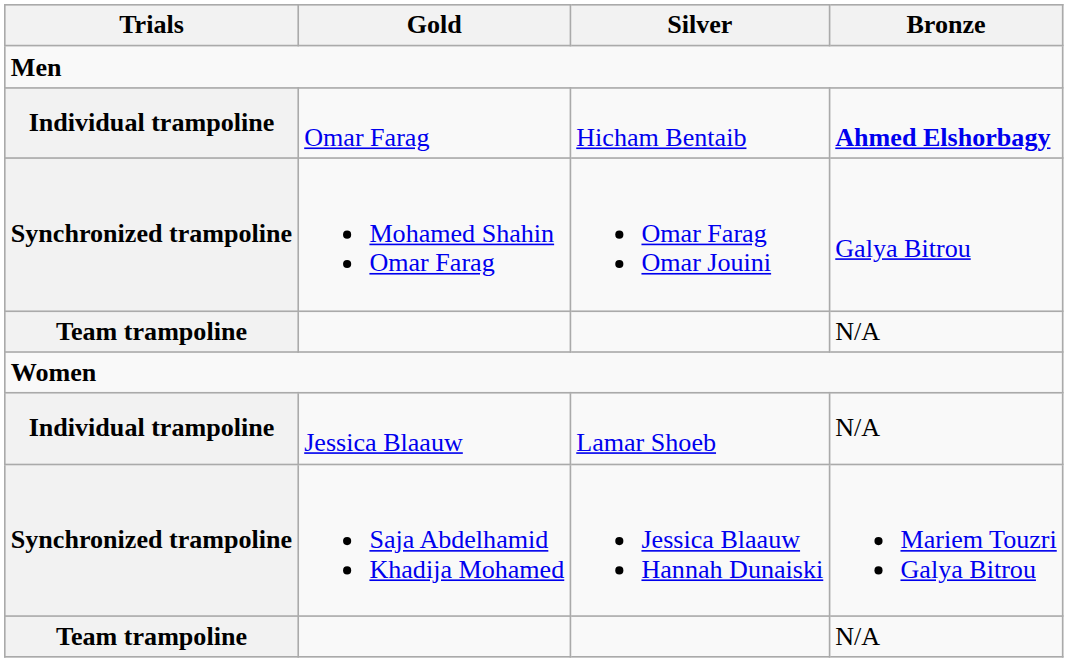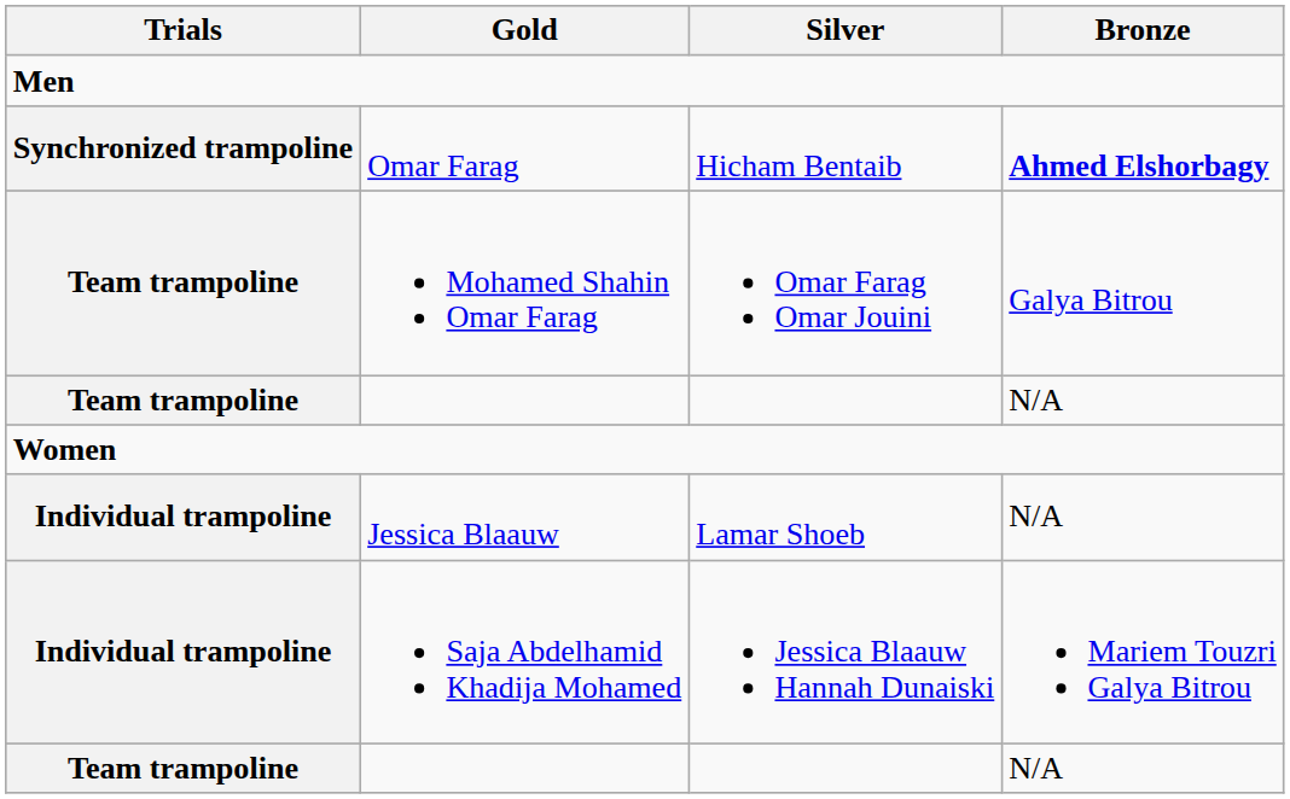 <table class="wikitable">
 <tr>
 <th>Trials</th>
 <th colspan="1">Gold</th>
 <th colspan="1">Silver</th>
 <th colspan="1">Bronze</th>
 </tr>
 <tr>
 <td colspan="4"><strong>Men</strong></td>
 </tr>
 <tr>
-<th>Individual trampoline</th>
+<th>Synchronized trampoline</th>
 <td><br><a href='#'>Omar Farag</a></td>
 <td><br><a href='#'>Hicham Bentaib</a></td>
 <td><strong><br><a href='#'>Ahmed Elshorbagy</a></strong></td>
 </tr>
 <tr>
-<th>Synchronized trampoline</th>
+<th>Team trampoline</th>
 <td><br><ul><li><a href='#'>Mohamed Shahin</a></li><li><a href='#'>Omar Farag</a></li></ul></td>
 <td><br><ul><li><a href='#'>Omar Farag</a></li><li><a href='#'>Omar Jouini</a></li></ul></td>
 <td><br><a href='#'>Galya Bitrou</a></td>
 </tr>
 <tr>
 <th>Team trampoline</th>
 <td></td>
 <td></td>
 <td>N/A</td>
 </tr>
 <tr>
 <td colspan="4"><strong>Women</strong></td>
 </tr>
 <tr>
 <th>Individual trampoline</th>
 <td><br><a href='#'>Jessica Blaauw</a></td>
 <td><br><a href='#'>Lamar Shoeb</a></td>
 <td>N/A</td>
 </tr>
 <tr>
-<th>Synchronized trampoline</th>
+<th>Individual trampoline</th>
 <td><br><ul><li><a href='#'>Saja Abdelhamid</a></li><li><a href='#'>Khadija Mohamed</a></li></ul></td>
 <td><br><ul><li><a href='#'>Jessica Blaauw</a></li><li><a href='#'>Hannah Dunaiski</a></li></ul></td>
 <td><br><ul><li><a href='#'>Mariem Touzri</a></li><li><a href='#'>Galya Bitrou</a></li></ul></td>
 </tr>
 <tr>
 <th>Team trampoline</th>
 <td></td>
 <td></td>
 <td>N/A</td>
 </tr>
 </table>
